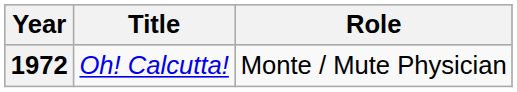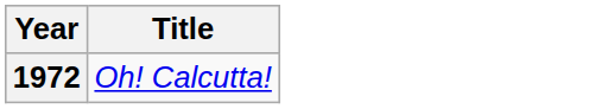 <table class=wikitable>
 <tr>
 <th>Year</th>
 <th>Title</th>
-<th>Role</th>
 </tr>
 <tr>
 <th>1972</th>
 <td><em><a href='#'>Oh! Calcutta!</a></em></td>
-<td>Monte / Mute Physician</td>
 </tr>
 </table>
